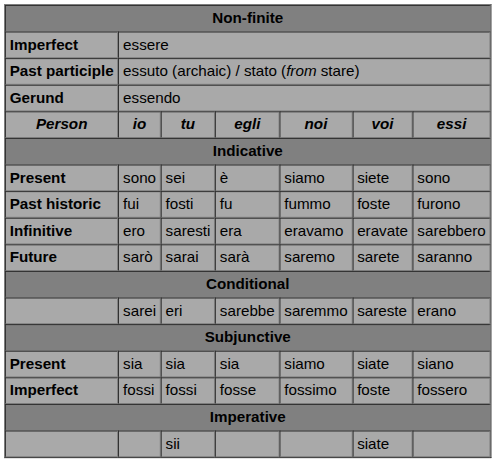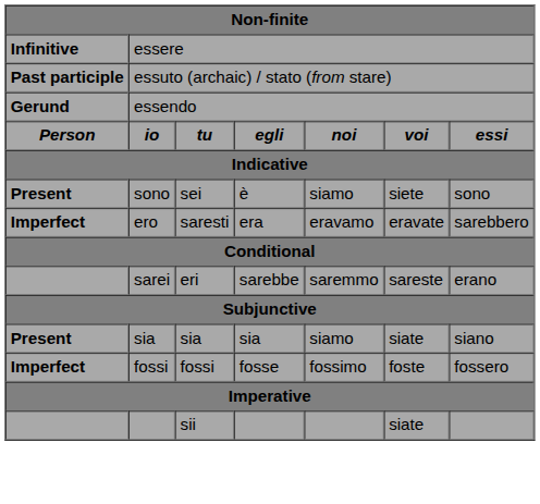 <table border="1" cellpadding="4" cellspacing="0" style="background-color: darkgray;" style="font-size: 90%">
 <tr>
 <th bgcolor="gray" colspan="7">Non-finite</th>
 </tr>
 <tr>
-<td><strong>Imperfect</strong></td>
+<td><strong>Infinitive</strong></td>
 <td colspan="6">essere</td>
 </tr>
 <tr>
 <td><strong>Past participle</strong></td>
 <td colspan="6">essuto (archaic) / stato (<em>from</em> stare)</td>
 </tr>
 <tr>
 <td><strong>Gerund</strong></td>
 <td colspan="6">essendo</td>
 </tr>
 <tr>
 <th><em>Person</em></th>
 <th><em>io</em></th>
 <th><em>tu</em></th>
 <th><em>egli</em></th>
 <th><em>noi</em></th>
 <th><em>voi</em></th>
 <th><em>essi</em></th>
 </tr>
 <tr>
 <th bgcolor="gray" colspan="7">Indicative</th>
 </tr>
 <tr>
 <td><strong>Present</strong></td>
 <td>sono</td>
 <td>sei</td>
 <td>è</td>
 <td>siamo</td>
 <td>siete</td>
 <td>sono</td>
 </tr>
 <tr>
-<td><strong>Past historic</strong></td>
-<td>fui</td>
-<td>fosti</td>
-<td>fu</td>
-<td>fummo</td>
-<td>foste</td>
-<td>furono</td>
-</tr>
-<tr>
-<td><strong>Infinitive</strong></td>
+<td><strong>Imperfect</strong></td>
 <td>ero</td>
 <td>saresti</td>
 <td>era</td>
 <td>eravamo</td>
 <td>eravate</td>
 <td>sarebbero</td>
-</tr>
-<tr>
-<td><strong>Future</strong></td>
-<td>sarò</td>
-<td>sarai</td>
-<td>sarà</td>
-<td>saremo</td>
-<td>sarete</td>
-<td>saranno</td>
 </tr>
 <tr>
 <th bgcolor="gray" colspan="7">Conditional</th>
 </tr>
 <tr>
 <td> </td>
 <td>sarei</td>
 <td>eri</td>
 <td>sarebbe</td>
 <td>saremmo</td>
 <td>sareste</td>
 <td>erano</td>
 </tr>
 <tr>
 <th bgcolor="gray" colspan="7">Subjunctive</th>
 </tr>
 <tr>
 <td><strong>Present</strong></td>
 <td>sia</td>
 <td>sia</td>
 <td>sia</td>
 <td>siamo</td>
 <td>siate</td>
 <td>siano</td>
 </tr>
 <tr>
 <td><strong>Imperfect</strong></td>
 <td>fossi</td>
 <td>fossi</td>
 <td>fosse</td>
 <td>fossimo</td>
 <td>foste</td>
 <td>fossero</td>
 </tr>
 <tr>
 <th bgcolor="gray" colspan="7">Imperative</th>
 </tr>
 <tr>
 <td> </td>
 <td> </td>
 <td>sii</td>
 <td> </td>
 <td> </td>
 <td>siate</td>
 <td> </td>
 </tr>
 </table>
